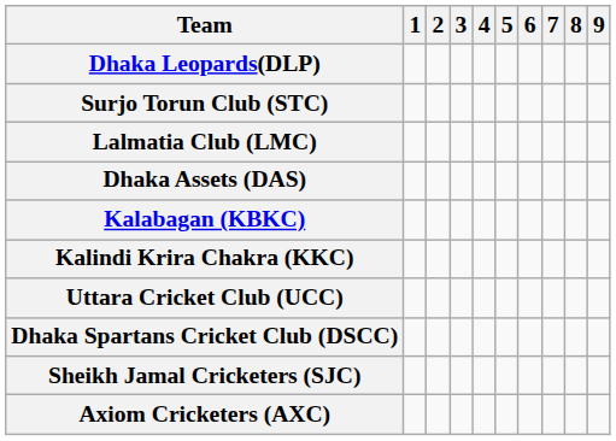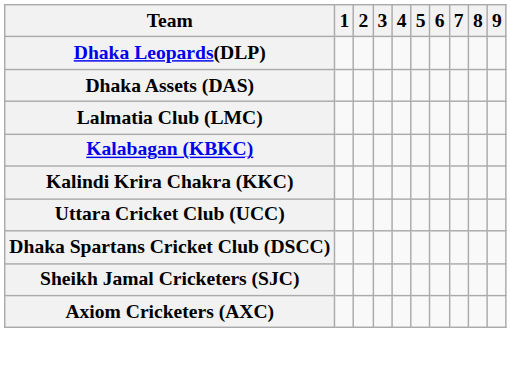 <table class="wikitable" style="font-size:85%; text-align:center;">
 <tr>
 <th>Team</th>
 <th>1</th>
 <th>2</th>
 <th>3</th>
 <th>4</th>
 <th>5</th>
 <th>6</th>
 <th>7</th>
 <th>8</th>
 <th>9</th>
 </tr>
 <tr>
 <th align="left"><a href='#'>Dhaka Leopards</a>(DLP)</th>
 <td></td>
 <td></td>
 <td></td>
 <td></td>
 <td></td>
 <td></td>
 <td></td>
 <td></td>
 <td></td>
 </tr>
 <tr>
-<th align="left">Surjo Torun Club (STC)</th>
+<th align="left">Dhaka Assets (DAS)</th>
 <td></td>
 <td></td>
 <td></td>
 <td></td>
 <td></td>
 <td></td>
 <td></td>
 <td></td>
 <td></td>
 </tr>
 <tr>
 <th align="left">Lalmatia Club (LMC)</th>
-<td></td>
-<td></td>
-<td></td>
-<td></td>
-<td></td>
-<td></td>
-<td></td>
-<td></td>
-<td></td>
-</tr>
-<tr>
-<th align="left">Dhaka Assets (DAS)</th>
 <td></td>
 <td></td>
 <td></td>
 <td></td>
 <td></td>
 <td></td>
 <td></td>
 <td></td>
 <td></td>
 </tr>
 <tr>
 <th align="left"><a href='#'>Kalabagan (KBKC)</a></th>
 <td></td>
 <td></td>
 <td></td>
 <td></td>
 <td></td>
 <td></td>
 <td></td>
 <td></td>
 <td></td>
 </tr>
 <tr>
 <th align="left">Kalindi Krira Chakra (KKC)</th>
 <td></td>
 <td></td>
 <td></td>
 <td></td>
 <td></td>
 <td></td>
 <td></td>
 <td></td>
 <td></td>
 </tr>
 <tr>
 <th align="left">Uttara Cricket Club (UCC)</th>
 <td></td>
 <td></td>
 <td></td>
 <td></td>
 <td></td>
 <td></td>
 <td></td>
 <td></td>
 <td></td>
 </tr>
 <tr>
 <th align="left">Dhaka Spartans Cricket Club (DSCC)</th>
 <td></td>
 <td></td>
 <td></td>
 <td></td>
 <td></td>
 <td></td>
 <td></td>
 <td></td>
 <td></td>
 </tr>
 <tr>
 <th align="left">Sheikh Jamal Cricketers (SJC)</th>
 <td></td>
 <td></td>
 <td></td>
 <td></td>
 <td></td>
 <td></td>
 <td></td>
 <td></td>
 <td></td>
 </tr>
 <tr>
 <th align="left">Axiom Cricketers (AXC)</th>
 <td></td>
 <td></td>
 <td></td>
 <td></td>
 <td></td>
 <td></td>
 <td></td>
 <td></td>
 <td></td>
 </tr>
 </table>
